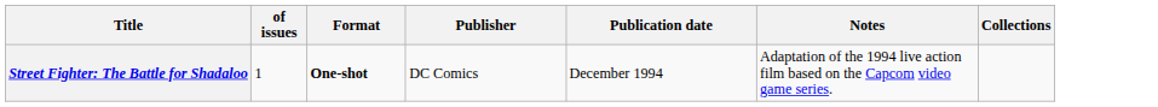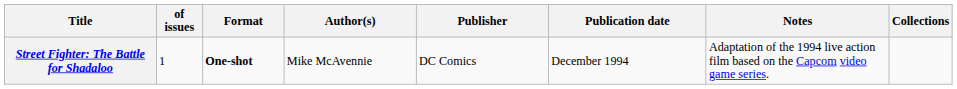 <table class="wikitable">
 <tr>
 <th>Title</th>
 <th style="width:40pt"> of issues</th>
 <th style="width:75pt">Format</th>
+<th style="width:125pt">Author(s)</th>
 <th style="width:125pt">Publisher</th>
 <th style="width:150pt">Publication date</th>
 <th style="width:175pt">Notes</th>
 <th>Collections</th>
 </tr>
 <tr>
 <th><em><a href='#'>Street Fighter: The Battle for Shadaloo</a></em></th>
 <td>1</td>
 <td><strong>One-shot</strong></td>
+<td>Mike McAvennie</td>
 <td>DC Comics</td>
 <td>December 1994</td>
 <td>Adaptation of the 1994 live action film based on the <a href='#'>Capcom</a> <a href='#'>video game series</a>.</td>
 <td></td>
 </tr>
 </table>
